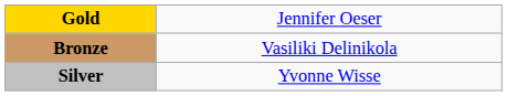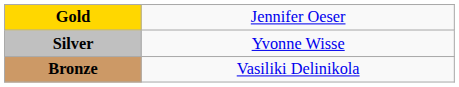 <table class="wikitable" style="text-align:center; " width="35%">
 <tr>
 <td bgcolor="gold"><strong>Gold</strong></td>
 <td><a href='#'>Jennifer Oeser</a><br>  <small><em></em></small></td>
 </tr>
 <tr>
+<td bgcolor="silver"><strong>Silver</strong></td>
+<td><a href='#'>Yvonne Wisse</a><br>  <small><em></em></small></td>
+</tr>
+<tr>
 <td bgcolor="CC9966"><strong>Bronze</strong></td>
 <td><a href='#'>Vasiliki Delinikola</a><br>  <small><em></em></small></td>
 </tr>
-<tr>
-<td bgcolor="silver"><strong>Silver</strong></td>
-<td><a href='#'>Yvonne Wisse</a><br>  <small><em></em></small></td>
-</tr>
 </table>
